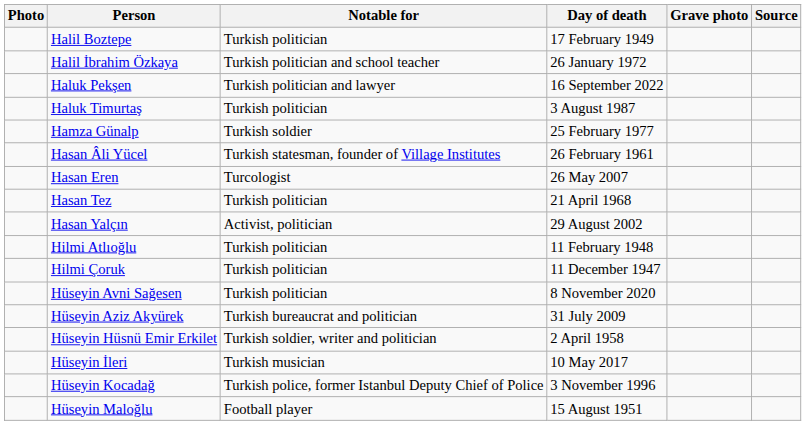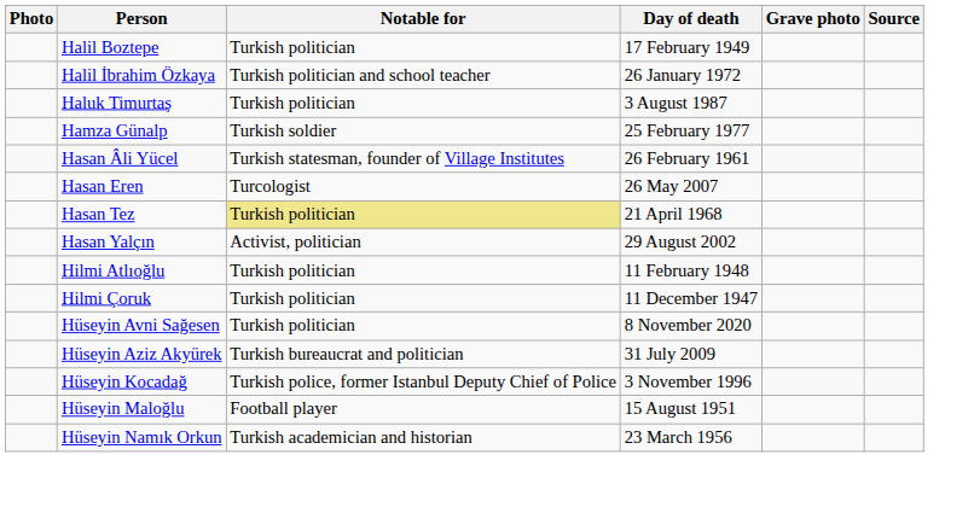 <table class="wikitable sortable">
 <tr>
 <th scope=col>Photo</th>
 <th scope=col>Person</th>
 <th scope=col>Notable for</th>
 <th scope=col>Day of death</th>
 <th scope=col>Grave photo</th>
 <th scope=col>Source</th>
 </tr>
 <tr>
 <td></td>
 <td><a href='#'>Halil Boztepe</a></td>
 <td>Turkish politician</td>
 <td>17 February 1949</td>
 <td></td>
 <td></td>
 </tr>
 <tr>
 <td></td>
 <td><a href='#'>Halil İbrahim Özkaya</a></td>
 <td>Turkish politician and school teacher</td>
 <td>26 January 1972</td>
-<td></td>
-<td></td>
-</tr>
-<tr>
-<td></td>
-<td><a href='#'>Haluk Pekşen</a></td>
-<td>Turkish politician and lawyer</td>
-<td>16 September 2022</td>
 <td></td>
 <td></td>
 </tr>
 <tr>
 <td></td>
 <td><a href='#'>Haluk Timurtaş</a></td>
 <td>Turkish politician</td>
 <td>3 August 1987</td>
 <td></td>
 <td></td>
 </tr>
 <tr>
 <td></td>
 <td><a href='#'>Hamza Günalp</a></td>
 <td>Turkish soldier</td>
 <td>25 February 1977</td>
 <td></td>
 <td></td>
 </tr>
 <tr>
 <td></td>
 <td><a href='#'>Hasan Âli Yücel</a></td>
 <td>Turkish statesman, founder of <a href='#'>Village Institutes</a></td>
 <td>26 February 1961</td>
 <td></td>
 <td></td>
 </tr>
 <tr>
 <td></td>
 <td><a href='#'>Hasan Eren</a></td>
 <td>Turcologist</td>
 <td>26 May 2007</td>
 <td></td>
 <td></td>
 </tr>
 <tr>
 <td></td>
 <td><a href='#'>Hasan Tez</a></td>
-<td>Turkish politician</td>
+<td style="background: khaki;">Turkish politician</td>
 <td>21 April 1968</td>
 <td></td>
 <td></td>
 </tr>
 <tr>
 <td></td>
 <td><a href='#'>Hasan Yalçın</a></td>
 <td>Activist, politician</td>
 <td>29 August 2002</td>
 <td></td>
 <td></td>
 </tr>
 <tr>
 <td></td>
 <td><a href='#'>Hilmi Atlıoğlu</a></td>
 <td>Turkish politician</td>
 <td>11 February 1948</td>
 <td></td>
 <td></td>
 </tr>
 <tr>
 <td></td>
 <td><a href='#'>Hilmi Çoruk</a></td>
 <td>Turkish politician</td>
 <td>11 December 1947</td>
 <td></td>
 <td></td>
 </tr>
 <tr>
 <td></td>
 <td><a href='#'>Hüseyin Avni Sağesen</a></td>
 <td>Turkish politician</td>
 <td>8 November 2020</td>
 <td></td>
 <td></td>
 </tr>
 <tr>
 <td></td>
 <td><a href='#'>Hüseyin Aziz Akyürek</a></td>
 <td>Turkish bureaucrat and politician</td>
 <td>31 July 2009</td>
 <td></td>
 <td></td>
 </tr>
 <tr>
 <td></td>
-<td><a href='#'>Hüseyin Hüsnü Emir Erkilet</a></td>
-<td>Turkish soldier, writer and politician</td>
-<td>2 April 1958</td>
-<td></td>
-<td></td>
-</tr>
-<tr>
-<td></td>
-<td><a href='#'>Hüseyin İleri</a></td>
-<td>Turkish musician</td>
-<td>10 May 2017</td>
-<td></td>
-<td></td>
-</tr>
-<tr>
-<td></td>
 <td><a href='#'>Hüseyin Kocadağ</a></td>
 <td>Turkish police, former Istanbul Deputy Chief of Police</td>
 <td>3 November 1996</td>
 <td></td>
 <td></td>
 </tr>
 <tr>
 <td></td>
 <td><a href='#'>Hüseyin Maloğlu</a></td>
 <td>Football player</td>
 <td>15 August 1951</td>
 <td></td>
 <td></td>
 </tr>
+<tr>
+<td></td>
+<td><a href='#'>Hüseyin Namık Orkun</a></td>
+<td>Turkish academician and historian</td>
+<td>23 March 1956</td>
+<td></td>
+<td></td>
+</tr>
 </table>
